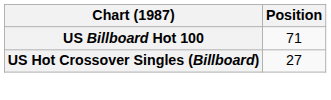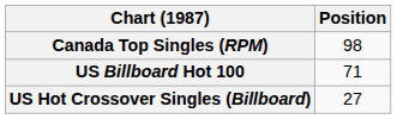 <table class="wikitable sortable plainrowheaders" style="text-align:center">
 <tr>
 <th scope="col">Chart (1987)</th>
 <th scope="col">Position</th>
+</tr>
+<tr>
+<th scope="row">Canada Top Singles (<em>RPM</em>)</th>
+<td>98</td>
 </tr>
 <tr>
 <th scope="row">US <em>Billboard</em> Hot 100</th>
 <td>71</td>
 </tr>
 <tr>
 <th scope="row">US Hot Crossover Singles (<em>Billboard</em>)</th>
 <td>27</td>
 </tr>
 </table>
